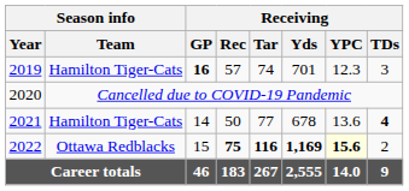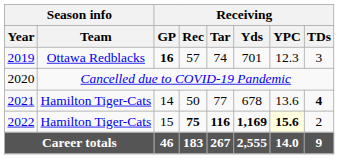 <table class="wikitable" style="text-align:center;">
 <tr>
 <th colspan=2>Season info</th>
 <th colspan="6">Receiving</th>
 </tr>
 <tr>
 <th>Year</th>
 <th>Team</th>
 <th>GP</th>
 <th>Rec</th>
 <th>Tar</th>
 <th>Yds</th>
 <th>YPC</th>
 <th>TDs</th>
 </tr>
 <tr>
 <td><a href='#'>2019</a></td>
-<td><a href='#'>Hamilton Tiger-Cats</a></td>
+<td><a href='#'>Ottawa Redblacks</a></td>
 <td><strong>16</strong></td>
 <td>57</td>
 <td>74</td>
 <td>701</td>
 <td>12.3</td>
 <td>3</td>
 </tr>
 <tr>
 <td>2020</td>
 <td colspan="7"><em><a href='#'>Cancelled due to COVID-19 Pandemic</a></em></td>
 </tr>
 <tr>
 <td><a href='#'>2021</a></td>
 <td><a href='#'>Hamilton Tiger-Cats</a></td>
 <td>14</td>
 <td>50</td>
 <td>77</td>
 <td>678</td>
 <td>13.6</td>
 <td><strong>4</strong></td>
 </tr>
 <tr>
 <td><a href='#'>2022</a></td>
-<td><a href='#'>Ottawa Redblacks</a></td>
+<td><a href='#'>Hamilton Tiger-Cats</a></td>
 <td>15</td>
 <td><strong>75</strong></td>
 <td><strong>116</strong></td>
 <td><strong>1,169</strong></td>
 <td style="background: lightyellow;"><strong>15.6</strong></td>
 <td>2</td>
 </tr>
 <tr style="background:#555; font-weight:bold; color:white;">
 <td colspan="2">Career totals</td>
 <td>46</td>
 <td>183</td>
 <td>267</td>
 <td>2,555</td>
 <td>14.0</td>
 <td>9</td>
 </tr>
 </table>
